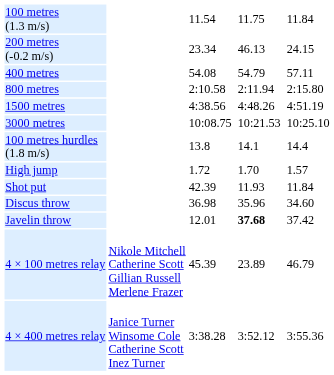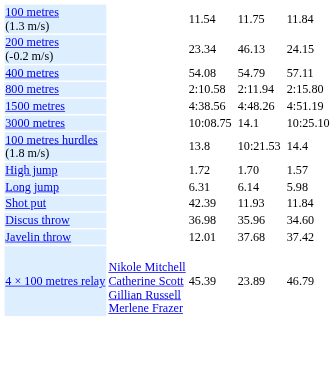 <table>
 <tr>
 <td bgcolor = DDEEFF><a href='#'>100 metres</a> <br> (1.3 m/s)</td>
 <td></td>
 <td>11.54</td>
 <td></td>
 <td>11.75</td>
 <td></td>
 <td>11.84</td>
 </tr>
 <tr>
 <td bgcolor = DDEEFF><a href='#'>200 metres</a> <br> (-0.2 m/s)</td>
 <td></td>
 <td>23.34</td>
 <td></td>
 <td>46.13</td>
 <td></td>
 <td>24.15</td>
 </tr>
 <tr>
 <td bgcolor = DDEEFF><a href='#'>400 metres</a></td>
 <td></td>
 <td>54.08</td>
 <td></td>
 <td>54.79</td>
 <td></td>
 <td>57.11</td>
 </tr>
 <tr>
 <td bgcolor = DDEEFF><a href='#'>800 metres</a></td>
 <td></td>
 <td>2:10.58</td>
 <td></td>
 <td>2:11.94</td>
 <td></td>
 <td>2:15.80</td>
 </tr>
 <tr>
 <td bgcolor = DDEEFF><a href='#'>1500 metres</a></td>
 <td></td>
 <td>4:38.56</td>
 <td></td>
 <td>4:48.26</td>
 <td></td>
 <td>4:51.19</td>
 </tr>
 <tr>
 <td bgcolor = DDEEFF><a href='#'>3000 metres</a></td>
 <td></td>
 <td>10:08.75</td>
 <td></td>
-<td>10:21.53</td>
+<td>14.1</td>
 <td></td>
 <td>10:25.10</td>
 </tr>
 <tr>
 <td bgcolor = DDEEFF><a href='#'>100 metres hurdles</a> <br> (1.8 m/s)</td>
 <td></td>
 <td>13.8</td>
 <td></td>
-<td>14.1</td>
+<td>10:21.53</td>
 <td></td>
 <td>14.4</td>
 </tr>
 <tr>
 <td bgcolor = DDEEFF><a href='#'>High jump</a></td>
 <td></td>
 <td>1.72</td>
 <td></td>
 <td>1.70</td>
 <td></td>
 <td>1.57</td>
+</tr>
+<tr>
+<td bgcolor = DDEEFF><a href='#'>Long jump</a></td>
+<td></td>
+<td>6.31</td>
+<td></td>
+<td>6.14</td>
+<td></td>
+<td>5.98</td>
 </tr>
 <tr>
 <td bgcolor = DDEEFF><a href='#'>Shot put</a></td>
 <td></td>
 <td>42.39</td>
 <td></td>
 <td>11.93</td>
 <td></td>
 <td>11.84</td>
 </tr>
 <tr>
 <td bgcolor = DDEEFF><a href='#'>Discus throw</a></td>
 <td></td>
 <td>36.98</td>
 <td></td>
 <td>35.96</td>
 <td></td>
 <td>34.60</td>
 </tr>
 <tr>
 <td bgcolor = DDEEFF><a href='#'>Javelin throw</a></td>
 <td></td>
 <td>12.01</td>
 <td></td>
-<td><strong>37.68</strong></td>
+<td>37.68</td>
 <td></td>
 <td>37.42</td>
 </tr>
 <tr>
 <td bgcolor = DDEEFF><a href='#'>4 × 100 metres relay</a></td>
 <td>  <br> <a href='#'>Nikole Mitchell</a> <br> <a href='#'>Catherine Scott</a> <br> <a href='#'>Gillian Russell</a> <br> <a href='#'>Merlene Frazer</a></td>
 <td>45.39</td>
 <td></td>
 <td>23.89</td>
 <td></td>
 <td>46.79</td>
 </tr>
-<tr>
-<td bgcolor = DDEEFF><a href='#'>4 × 400 metres relay</a></td>
-<td> <br> <a href='#'>Janice Turner</a> <br> <a href='#'>Winsome Cole</a> <br> <a href='#'>Catherine Scott</a> <br> <a href='#'>Inez Turner</a></td>
-<td>3:38.28</td>
-<td></td>
-<td>3:52.12</td>
-<td></td>
-<td>3:55.36</td>
-</tr>
 </table>
